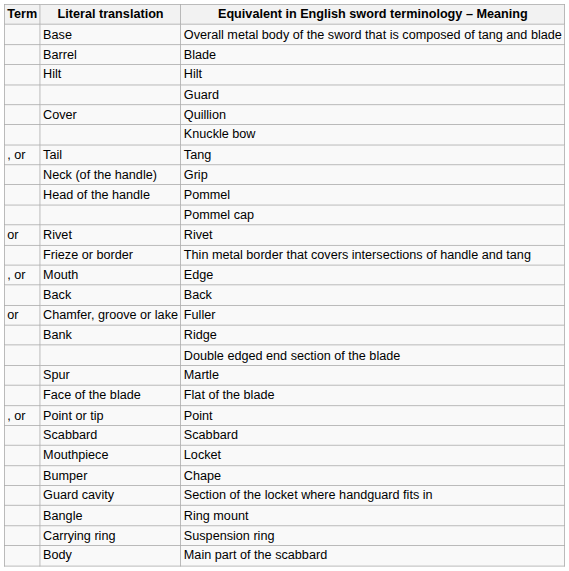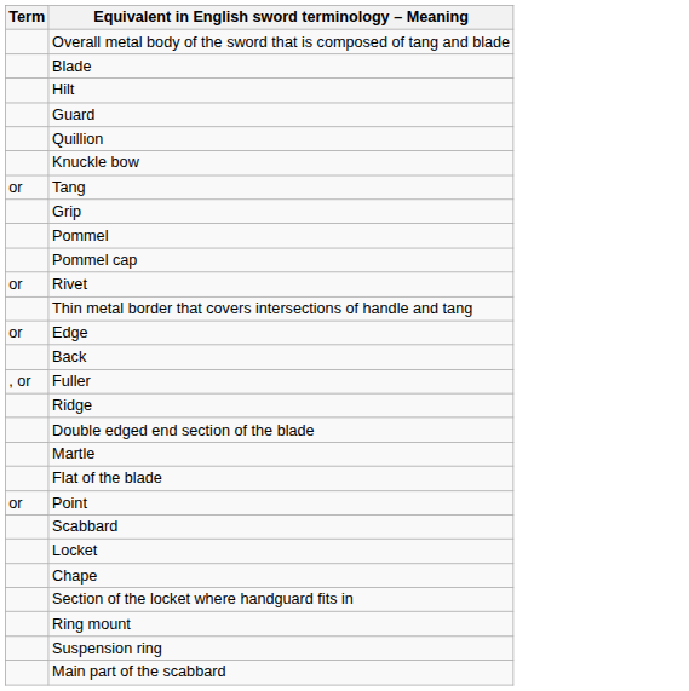 <table class="wikitable">
 <tr>
 <th>Term</th>
-<th>Literal translation</th>
 <th>Equivalent in English sword terminology – Meaning</th>
 </tr>
 <tr>
 <td></td>
-<td>Base</td>
 <td>Overall metal body of the sword that is composed of tang and blade</td>
 </tr>
 <tr>
 <td></td>
-<td>Barrel</td>
 <td>Blade</td>
 </tr>
 <tr>
 <td></td>
 <td>Hilt</td>
-<td>Hilt</td>
 </tr>
 <tr>
-<td></td>
 <td></td>
 <td>Guard</td>
 </tr>
 <tr>
 <td></td>
-<td>Cover</td>
 <td>Quillion</td>
 </tr>
 <tr>
 <td></td>
-<td></td>
 <td>Knuckle bow</td>
 </tr>
 <tr>
-<td>,  or </td>
-<td>Tail</td>
+<td> or </td>
 <td>Tang</td>
 </tr>
 <tr>
 <td></td>
-<td>Neck (of the handle)</td>
 <td>Grip</td>
 </tr>
 <tr>
 <td></td>
-<td>Head of the handle</td>
 <td>Pommel</td>
 </tr>
 <tr>
-<td></td>
 <td></td>
 <td>Pommel cap</td>
 </tr>
 <tr>
 <td> or </td>
 <td>Rivet</td>
-<td>Rivet</td>
 </tr>
 <tr>
 <td></td>
-<td>Frieze or border</td>
 <td>Thin metal border that covers intersections of handle and tang</td>
 </tr>
 <tr>
-<td>,  or </td>
-<td>Mouth</td>
+<td> or </td>
 <td>Edge</td>
 </tr>
 <tr>
 <td></td>
 <td>Back</td>
-<td>Back</td>
 </tr>
 <tr>
-<td> or </td>
-<td>Chamfer, groove or lake</td>
+<td>,  or </td>
 <td>Fuller</td>
 </tr>
 <tr>
 <td></td>
-<td>Bank</td>
 <td>Ridge</td>
 </tr>
 <tr>
-<td></td>
 <td></td>
 <td>Double edged end section of the blade</td>
 </tr>
 <tr>
 <td></td>
-<td>Spur</td>
 <td>Martle</td>
 </tr>
 <tr>
 <td></td>
-<td>Face of the blade</td>
 <td>Flat of the blade</td>
 </tr>
 <tr>
-<td>,  or </td>
-<td>Point or tip</td>
+<td> or </td>
 <td>Point</td>
 </tr>
 <tr>
 <td></td>
 <td>Scabbard</td>
-<td>Scabbard</td>
 </tr>
 <tr>
 <td></td>
-<td>Mouthpiece</td>
 <td>Locket</td>
 </tr>
 <tr>
 <td></td>
-<td>Bumper</td>
 <td>Chape</td>
 </tr>
 <tr>
 <td></td>
-<td>Guard cavity</td>
 <td>Section of the locket where handguard fits in</td>
 </tr>
 <tr>
 <td></td>
-<td>Bangle</td>
 <td>Ring mount</td>
 </tr>
 <tr>
 <td></td>
-<td>Carrying ring</td>
 <td>Suspension ring</td>
 </tr>
 <tr>
 <td></td>
-<td>Body</td>
 <td>Main part of the scabbard</td>
 </tr>
 </table>
